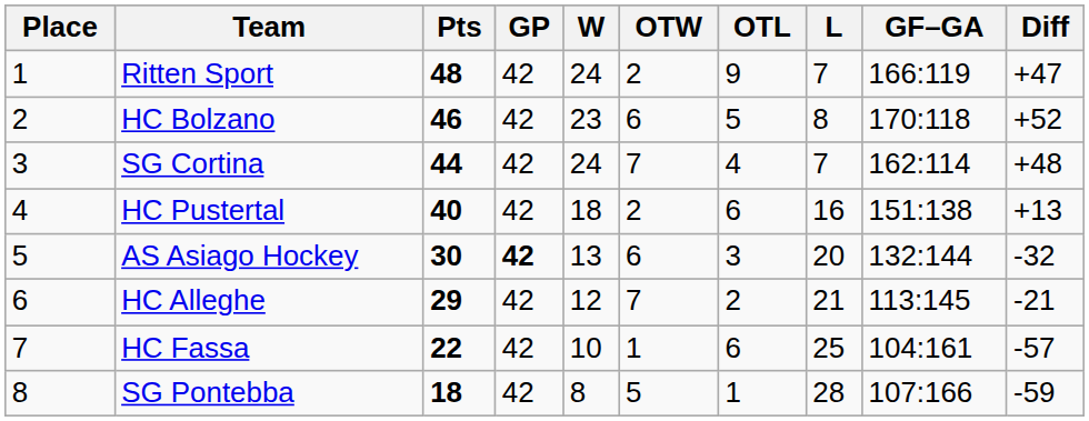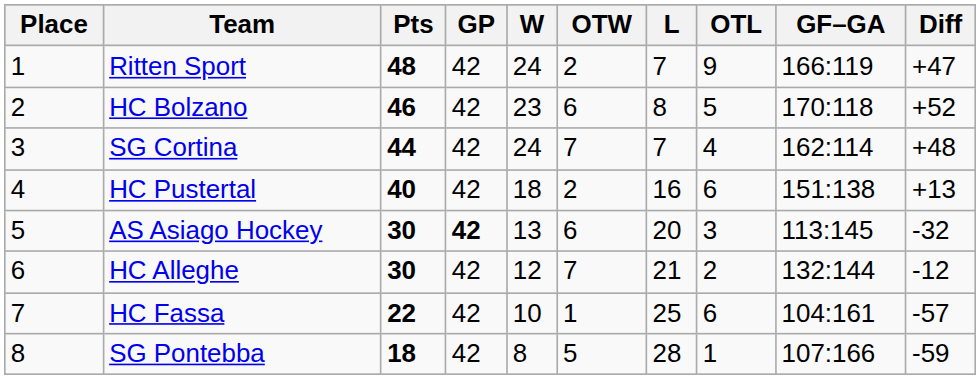 <table class="wikitable" width="600px">
 <tr style="background-color:#c0c0c0;">
 <th>Place</th>
 <th>Team</th>
 <th>Pts</th>
 <th>GP</th>
 <th>W</th>
 <th>OTW</th>
+<th>L</th>
 <th>OTL</th>
-<th>L</th>
 <th>GF–GA</th>
 <th>Diff</th>
 </tr>
 <tr>
 <td>1</td>
 <td><a href='#'>Ritten Sport</a></td>
 <td><strong>48</strong></td>
 <td>42</td>
 <td>24</td>
 <td>2</td>
+<td>7</td>
 <td>9</td>
-<td>7</td>
 <td>166:119</td>
 <td>+47</td>
 </tr>
 <tr>
 <td>2</td>
 <td><a href='#'>HC Bolzano</a></td>
 <td><strong>46</strong></td>
 <td>42</td>
 <td>23</td>
 <td>6</td>
+<td>8</td>
 <td>5</td>
-<td>8</td>
 <td>170:118</td>
 <td>+52</td>
 </tr>
 <tr>
 <td>3</td>
 <td><a href='#'>SG Cortina</a></td>
 <td><strong>44</strong></td>
 <td>42</td>
 <td>24</td>
 <td>7</td>
+<td>7</td>
 <td>4</td>
-<td>7</td>
 <td>162:114</td>
 <td>+48</td>
 </tr>
 <tr>
 <td>4</td>
 <td><a href='#'>HC Pustertal</a></td>
 <td><strong>40</strong></td>
 <td>42</td>
 <td>18</td>
 <td>2</td>
+<td>16</td>
 <td>6</td>
-<td>16</td>
 <td>151:138</td>
 <td>+13</td>
 </tr>
 <tr>
 <td>5</td>
 <td><a href='#'>AS Asiago Hockey</a></td>
 <td><strong>30</strong></td>
 <td><strong>42</strong></td>
 <td>13</td>
 <td>6</td>
+<td>20</td>
 <td>3</td>
-<td>20</td>
-<td>132:144</td>
+<td>113:145</td>
 <td>-32</td>
 </tr>
 <tr>
 <td>6</td>
 <td><a href='#'>HC Alleghe</a></td>
-<td><strong>29</strong></td>
+<td><strong>30</strong></td>
 <td>42</td>
 <td>12</td>
 <td>7</td>
+<td>21</td>
 <td>2</td>
-<td>21</td>
-<td>113:145</td>
-<td>-21</td>
+<td>132:144</td>
+<td>-12</td>
 </tr>
 <tr>
 <td>7</td>
 <td><a href='#'>HC Fassa</a></td>
 <td><strong>22</strong></td>
 <td>42</td>
 <td>10</td>
 <td>1</td>
+<td>25</td>
 <td>6</td>
-<td>25</td>
 <td>104:161</td>
 <td>-57</td>
 </tr>
 <tr>
 <td>8</td>
 <td><a href='#'>SG Pontebba</a></td>
 <td><strong>18</strong></td>
 <td>42</td>
 <td>8</td>
 <td>5</td>
+<td>28</td>
 <td>1</td>
-<td>28</td>
 <td>107:166</td>
 <td>-59</td>
 </tr>
 </table>
